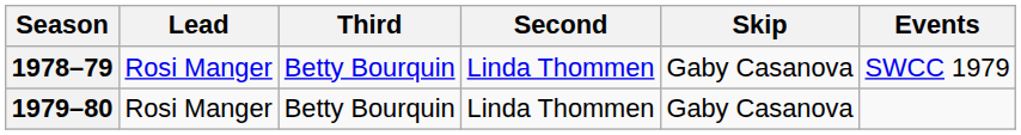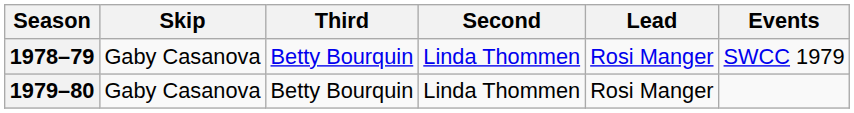 <table class="wikitable">
 <tr>
 <th scope="col">Season</th>
-<th scope="col">Lead</th>
+<th scope="col">Skip</th>
 <th scope="col">Third</th>
 <th scope="col">Second</th>
-<th scope="col">Skip</th>
+<th scope="col">Lead</th>
 <th scope="col">Events</th>
 </tr>
 <tr>
 <th scope="row">1978–79</th>
-<td><a href='#'>Rosi Manger</a></td>
+<td>Gaby Casanova</td>
 <td><a href='#'>Betty Bourquin</a></td>
 <td><a href='#'>Linda Thommen</a></td>
-<td>Gaby Casanova</td>
+<td><a href='#'>Rosi Manger</a></td>
 <td><a href='#'>SWCC</a> 1979 <br> </td>
 </tr>
 <tr>
 <th scope="row">1979–80</th>
-<td>Rosi Manger</td>
+<td>Gaby Casanova</td>
 <td>Betty Bourquin</td>
 <td>Linda Thommen</td>
-<td>Gaby Casanova</td>
+<td>Rosi Manger</td>
 <td> </td>
 </tr>
 </table>
